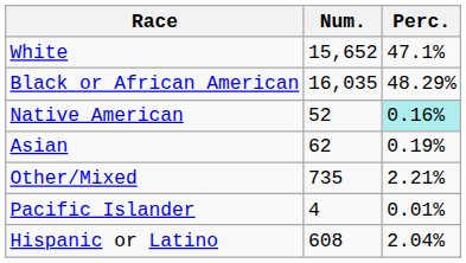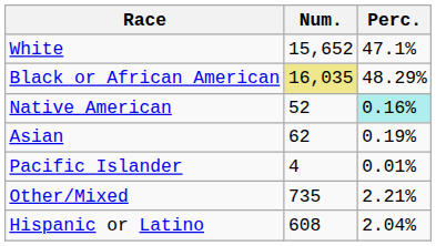 <table class="wikitable">
 <tr>
 <th>Race</th>
 <th>Num.</th>
 <th>Perc.</th>
 </tr>
 <tr>
 <td><a href='#'>White</a></td>
 <td>15,652</td>
 <td>47.1%</td>
 </tr>
 <tr>
 <td><a href='#'>Black or African American</a></td>
-<td>16,035</td>
+<td style="background: khaki;">16,035</td>
 <td>48.29%</td>
 </tr>
 <tr>
 <td><a href='#'>Native American</a></td>
 <td>52</td>
 <td style="background: paleturquoise;">0.16%</td>
 </tr>
 <tr>
 <td><a href='#'>Asian</a></td>
 <td>62</td>
 <td>0.19%</td>
 </tr>
 <tr>
+<td><a href='#'>Pacific Islander</a></td>
+<td>4</td>
+<td>0.01%</td>
+</tr>
+<tr>
 <td><a href='#'>Other/Mixed</a></td>
 <td>735</td>
 <td>2.21%</td>
-</tr>
-<tr>
-<td><a href='#'>Pacific Islander</a></td>
-<td>4</td>
-<td>0.01%</td>
 </tr>
 <tr>
 <td><a href='#'>Hispanic</a> or <a href='#'>Latino</a></td>
 <td>608</td>
 <td>2.04%</td>
 </tr>
 </table>
